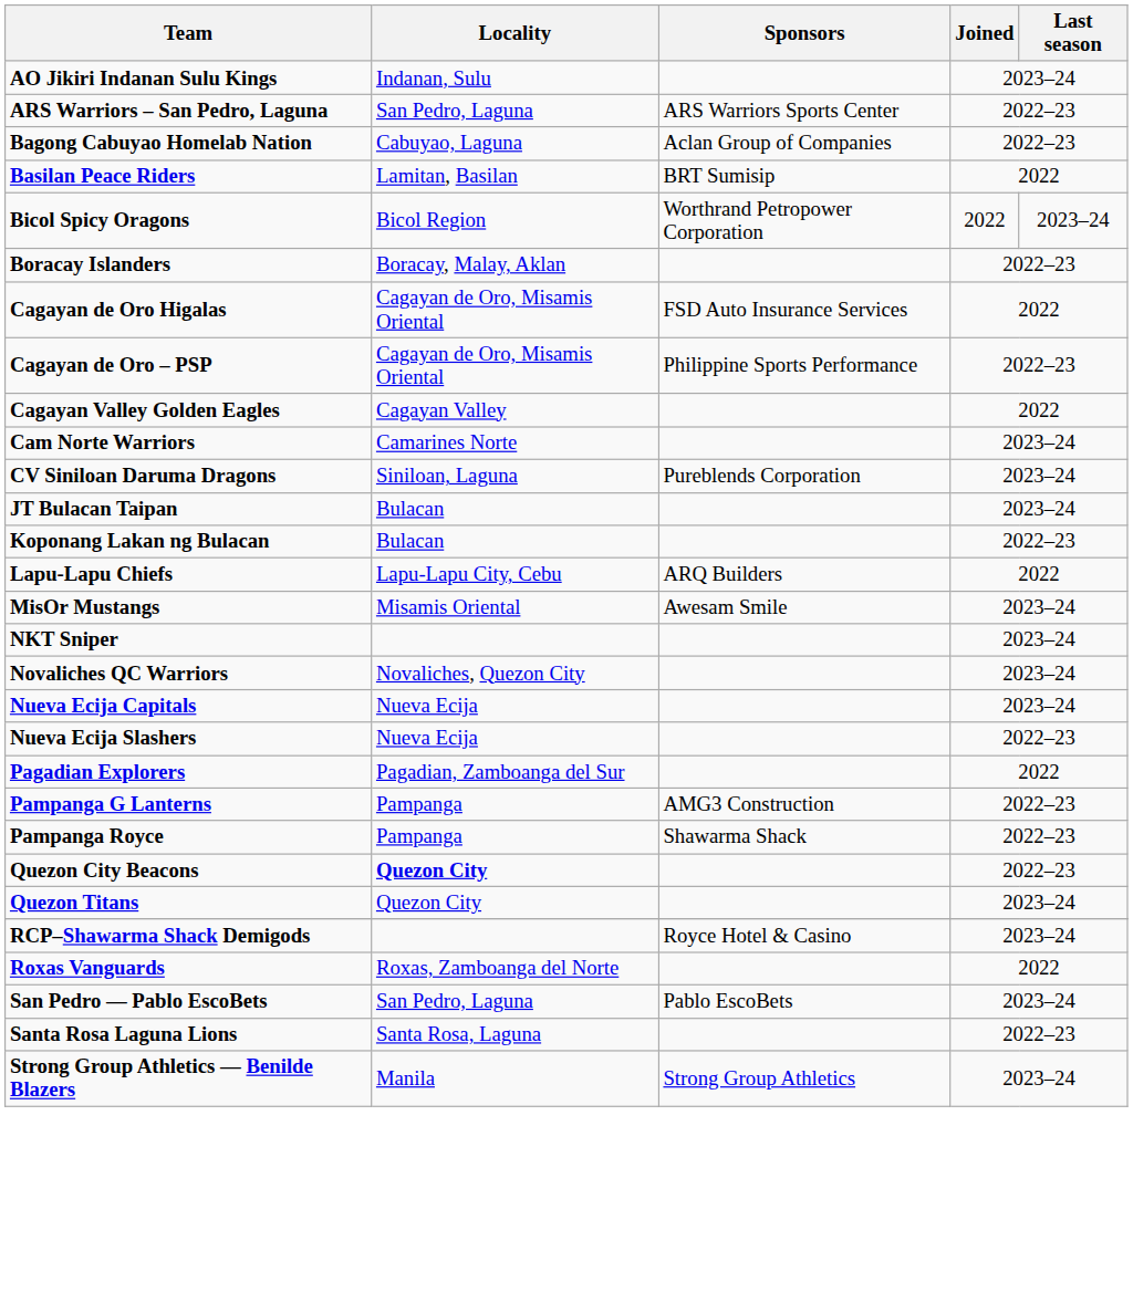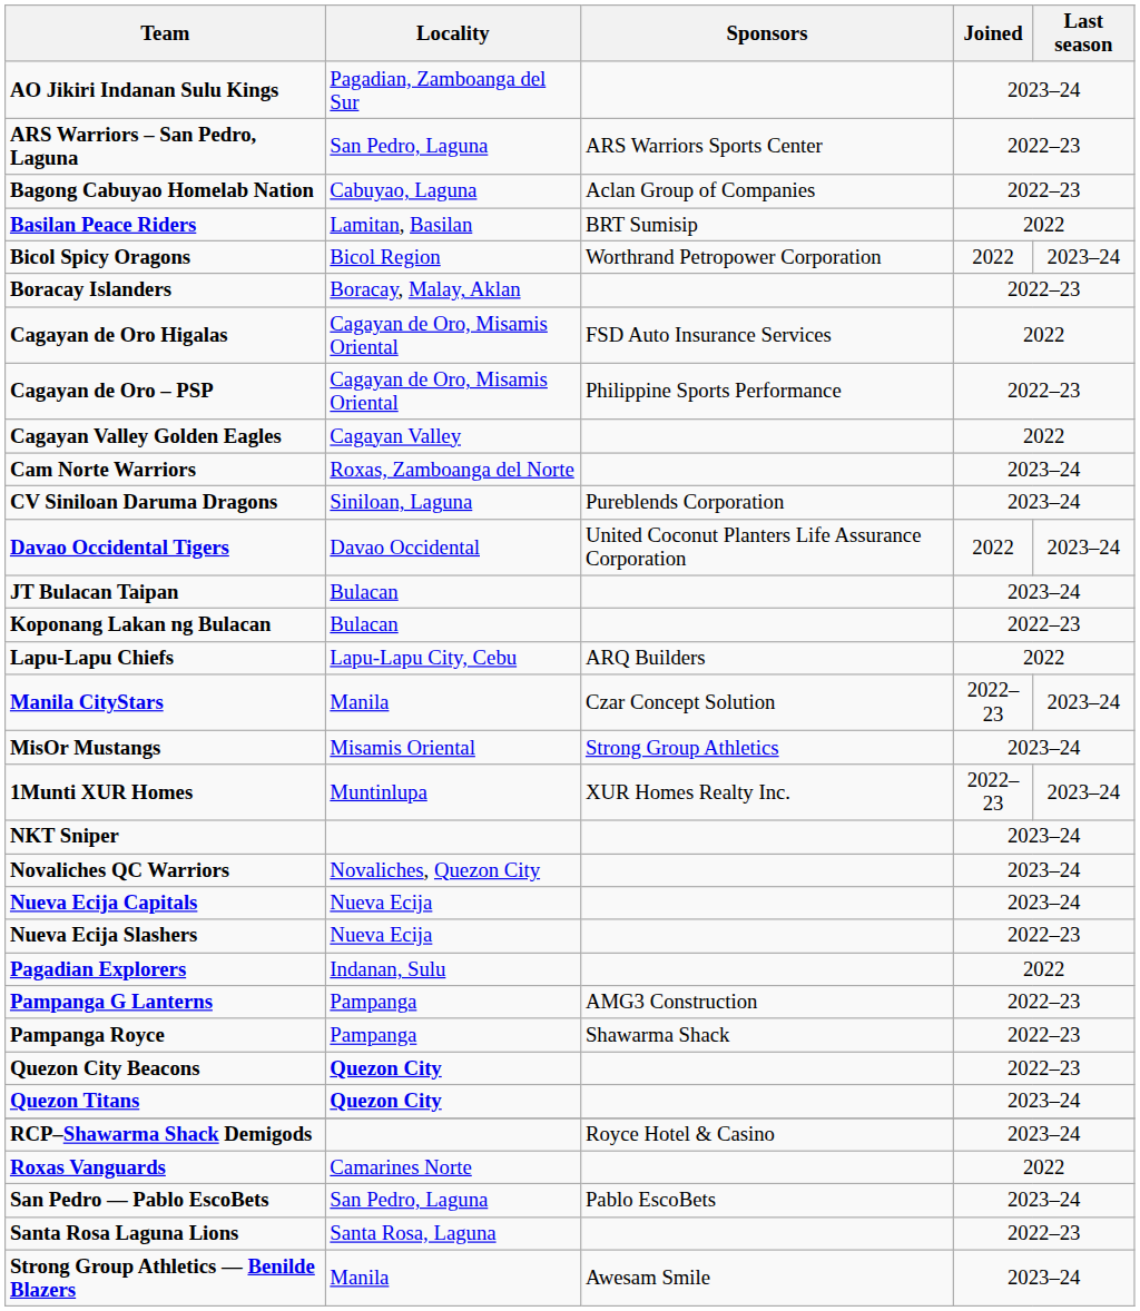 <table class="wikitable" text-align:left">
 <tr>
 <th>Team</th>
 <th>Locality</th>
 <th>Sponsors</th>
 <th>Joined</th>
 <th>Last season</th>
 </tr>
 <tr>
 <td><strong>AO Jikiri Indanan Sulu Kings</strong></td>
-<td><a href='#'>Indanan, Sulu</a></td>
+<td><a href='#'>Pagadian, Zamboanga del Sur</a></td>
 <td></td>
 <td align=center colspan=2>2023–24</td>
 </tr>
 <tr>
 <td><strong>ARS Warriors – San Pedro, Laguna</strong></td>
 <td><a href='#'>San Pedro, Laguna</a></td>
 <td>ARS Warriors Sports Center</td>
 <td align=center colspan=2>2022–23</td>
 </tr>
 <tr>
 <td><strong>Bagong Cabuyao Homelab Nation</strong></td>
 <td><a href='#'>Cabuyao, Laguna</a></td>
 <td>Aclan Group of Companies</td>
 <td align=center colspan=2>2022–23</td>
 </tr>
 <tr>
 <td><strong><a href='#'>Basilan Peace Riders</a></strong></td>
 <td><a href='#'>Lamitan</a>, <a href='#'>Basilan</a></td>
 <td>BRT Sumisip</td>
 <td align=center colspan=2>2022</td>
 </tr>
 <tr>
 <td><strong>Bicol Spicy Oragons</strong></td>
 <td><a href='#'>Bicol Region</a></td>
 <td>Worthrand Petropower Corporation</td>
 <td align=center>2022</td>
 <td align=center>2023–24</td>
 </tr>
 <tr>
 <td><strong>Boracay Islanders</strong></td>
 <td><a href='#'>Boracay</a>, <a href='#'>Malay, Aklan</a></td>
 <td></td>
 <td align=center colspan=2>2022–23</td>
 </tr>
 <tr>
 <td><strong>Cagayan de Oro Higalas</strong></td>
 <td><a href='#'>Cagayan de Oro, Misamis Oriental</a></td>
 <td>FSD Auto Insurance Services</td>
 <td align=center colspan=2>2022</td>
 </tr>
 <tr>
 <td><strong>Cagayan de Oro – PSP</strong></td>
 <td><a href='#'>Cagayan de Oro, Misamis Oriental</a></td>
 <td>Philippine Sports Performance</td>
 <td align=center colspan=2>2022–23</td>
 </tr>
 <tr>
 <td><strong>Cagayan Valley Golden Eagles</strong></td>
 <td><a href='#'>Cagayan Valley</a></td>
 <td></td>
 <td align=center colspan=2>2022</td>
 </tr>
 <tr>
 <td><strong>Cam Norte Warriors</strong></td>
-<td><a href='#'>Camarines Norte</a></td>
+<td><a href='#'>Roxas, Zamboanga del Norte</a></td>
 <td></td>
 <td align=center colspan=2>2023–24</td>
 </tr>
 <tr>
 <td><strong>CV Siniloan Daruma Dragons</strong></td>
 <td><a href='#'>Siniloan, Laguna</a></td>
 <td>Pureblends Corporation</td>
 <td align=center colspan=2>2023–24</td>
+</tr>
+<tr>
+<td><strong><a href='#'>Davao Occidental Tigers</a></strong></td>
+<td><a href='#'>Davao Occidental</a></td>
+<td>United Coconut Planters Life Assurance Corporation</td>
+<td align="center">2022</td>
+<td align=center>2023–24</td>
 </tr>
 <tr>
 <td><strong>JT Bulacan Taipan</strong></td>
 <td><a href='#'>Bulacan</a></td>
 <td></td>
 <td align=center colspan=2>2023–24</td>
 </tr>
 <tr>
 <td><strong>Koponang Lakan ng Bulacan</strong></td>
 <td><a href='#'>Bulacan</a></td>
 <td></td>
 <td align=center colspan=2>2022–23</td>
 </tr>
 <tr>
 <td><strong>Lapu-Lapu Chiefs</strong></td>
 <td><a href='#'>Lapu-Lapu City, Cebu</a></td>
 <td>ARQ Builders</td>
 <td align=center colspan=2>2022</td>
 </tr>
 <tr>
+<td><strong><a href='#'>Manila CityStars</a></strong></td>
+<td><a href='#'>Manila</a></td>
+<td>Czar Concept Solution</td>
+<td align="center">2022–23</td>
+<td align=center>2023–24</td>
+</tr>
+<tr>
 <td><strong>MisOr Mustangs</strong></td>
 <td><a href='#'>Misamis Oriental</a></td>
-<td>Awesam Smile</td>
+<td><a href='#'>Strong Group Athletics</a></td>
 <td align=center colspan=2>2023–24</td>
+</tr>
+<tr>
+<td><strong>1Munti XUR Homes</strong></td>
+<td><a href='#'>Muntinlupa</a></td>
+<td>XUR Homes Realty Inc.</td>
+<td align="center">2022–23</td>
+<td align=center>2023–24</td>
 </tr>
 <tr>
 <td><strong>NKT Sniper</strong></td>
 <td></td>
 <td></td>
 <td align=center colspan=2>2023–24</td>
 </tr>
 <tr>
 <td><strong>Novaliches QC Warriors</strong></td>
 <td><a href='#'>Novaliches</a>, <a href='#'>Quezon City</a></td>
 <td></td>
 <td align=center colspan=2>2023–24</td>
 </tr>
 <tr>
 <td><strong><a href='#'>Nueva Ecija Capitals</a></strong></td>
 <td><a href='#'>Nueva Ecija</a></td>
 <td></td>
 <td align=center colspan=2>2023–24</td>
 </tr>
 <tr>
 <td><strong>Nueva Ecija Slashers</strong></td>
 <td><a href='#'>Nueva Ecija</a></td>
 <td></td>
 <td align=center colspan=2>2022–23</td>
 </tr>
 <tr>
 <td><strong><a href='#'>Pagadian Explorers</a></strong></td>
-<td><a href='#'>Pagadian, Zamboanga del Sur</a></td>
+<td><a href='#'>Indanan, Sulu</a></td>
 <td></td>
 <td align=center colspan=2>2022</td>
 </tr>
 <tr>
 <td><strong><a href='#'>Pampanga G Lanterns</a></strong></td>
 <td><a href='#'>Pampanga</a></td>
 <td>AMG3 Construction</td>
 <td align=center colspan=2>2022–23</td>
 </tr>
 <tr>
 <td><strong>Pampanga Royce</strong></td>
 <td><a href='#'>Pampanga</a></td>
 <td>Shawarma Shack</td>
 <td align=center colspan=2>2022–23</td>
 </tr>
 <tr>
 <td><strong>Quezon City Beacons</strong></td>
 <td><strong><a href='#'>Quezon City</a></strong></td>
 <td></td>
 <td align=center colspan=2>2022–23</td>
 </tr>
 <tr>
 <td><strong><a href='#'>Quezon Titans</a></strong></td>
-<td><a href='#'>Quezon City</a></td>
+<td><strong><a href='#'>Quezon City</a></strong></td>
 <td></td>
 <td align=center colspan=2>2023–24</td>
 </tr>
 <tr>
 </tr>
 <tr>
 <td><strong>RCP–<a href='#'>Shawarma Shack</a> Demigods</strong></td>
 <td></td>
 <td>Royce Hotel & Casino</td>
 <td align=center colspan=2>2023–24</td>
 </tr>
 <tr>
 <td><strong><a href='#'>Roxas Vanguards</a></strong></td>
-<td><a href='#'>Roxas, Zamboanga del Norte</a></td>
+<td><a href='#'>Camarines Norte</a></td>
 <td></td>
 <td align=center colspan=2>2022</td>
 </tr>
 <tr>
 <td><strong>San Pedro — Pablo EscoBets</strong></td>
 <td><a href='#'>San Pedro, Laguna</a></td>
 <td>Pablo EscoBets</td>
 <td align=center colspan=2>2023–24</td>
 </tr>
 <tr>
 <td><strong>Santa Rosa Laguna Lions</strong></td>
 <td><a href='#'>Santa Rosa, Laguna</a></td>
 <td></td>
 <td align=center colspan=2>2022–23</td>
 </tr>
 <tr>
 <td><strong>Strong Group Athletics — <a href='#'>Benilde Blazers</a></strong></td>
 <td><a href='#'>Manila</a></td>
-<td><a href='#'>Strong Group Athletics</a></td>
+<td>Awesam Smile</td>
 <td align=center colspan=2>2023–24</td>
 </tr>
 </table>
